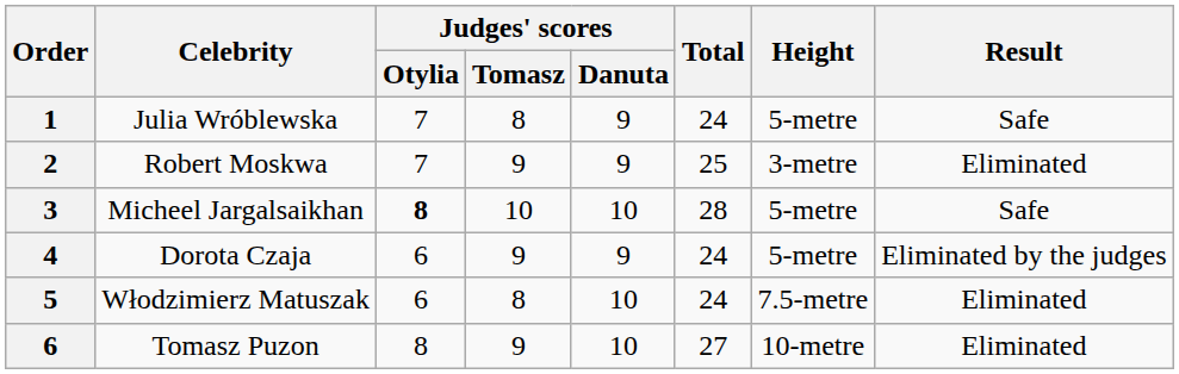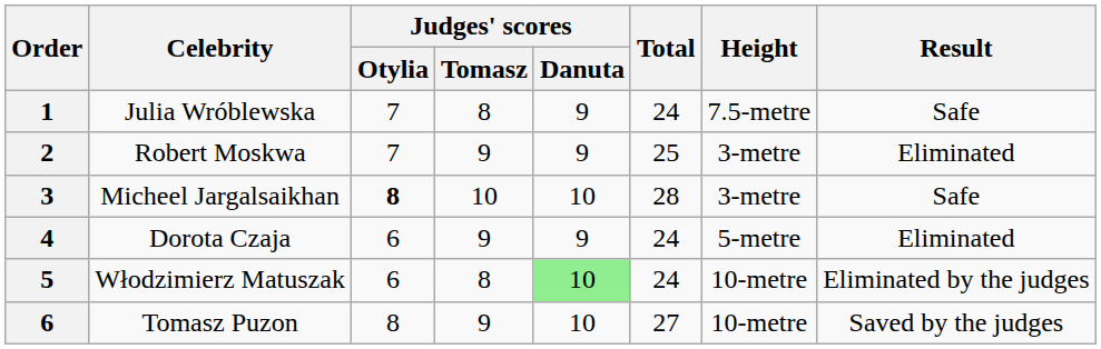 <table class="wikitable" style="margin= auto; text-align: center;">
 <tr>
 <th scope=row rowspan=2>Order</th>
 <th rowspan=2>Celebrity</th>
 <th colspan=3>Judges' scores</th>
 <th rowspan=2>Total</th>
 <th rowspan=2>Height</th>
 <th rowspan=2>Result</th>
 </tr>
 <tr>
 <th>Otylia</th>
 <th>Tomasz</th>
 <th>Danuta</th>
 </tr>
 <tr>
 <th scope=row>1</th>
 <td>Julia Wróblewska</td>
 <td>7</td>
 <td>8</td>
 <td>9</td>
 <td>24</td>
-<td>5-metre</td>
+<td>7.5-metre</td>
 <td>Safe</td>
 </tr>
 <tr>
 <th scope=row>2</th>
 <td>Robert Moskwa</td>
 <td>7</td>
 <td>9</td>
 <td>9</td>
 <td>25</td>
 <td>3-metre</td>
 <td>Eliminated</td>
 </tr>
 <tr>
 <th scope=row>3</th>
 <td>Micheel Jargalsaikhan</td>
 <td><strong>8</strong></td>
 <td>10</td>
 <td>10</td>
 <td>28</td>
-<td>5-metre</td>
+<td>3-metre</td>
 <td>Safe</td>
 </tr>
 <tr>
 <th scope=row>4</th>
 <td>Dorota Czaja</td>
 <td>6</td>
 <td>9</td>
 <td>9</td>
 <td>24</td>
 <td>5-metre</td>
-<td>Eliminated by the judges</td>
+<td>Eliminated</td>
 </tr>
 <tr>
 <th scope=row>5</th>
 <td>Włodzimierz Matuszak</td>
 <td>6</td>
 <td>8</td>
-<td>10</td>
+<td style="background: lightgreen;">10</td>
 <td>24</td>
-<td>7.5-metre</td>
-<td>Eliminated</td>
+<td>10-metre</td>
+<td>Eliminated by the judges</td>
 </tr>
 <tr>
 <th scope=row>6</th>
 <td>Tomasz Puzon</td>
 <td>8</td>
 <td>9</td>
 <td>10</td>
 <td>27</td>
 <td>10-metre</td>
-<td>Eliminated</td>
+<td>Saved by the judges</td>
 </tr>
 </table>
